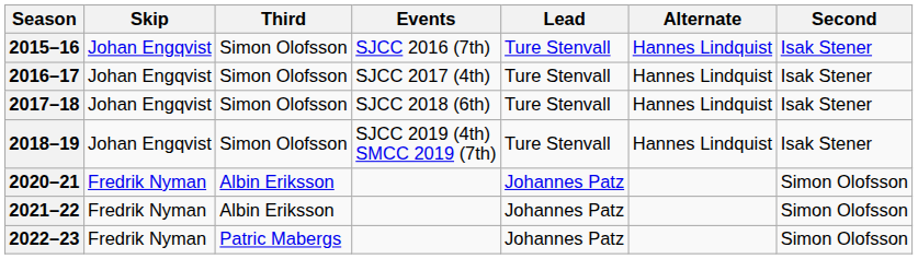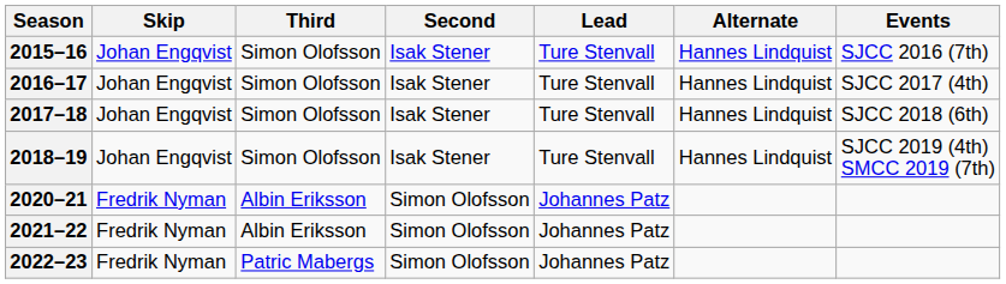 <table class="wikitable">
 <tr>
 <th scope="col">Season</th>
 <th scope="col">Skip</th>
 <th scope="col">Third</th>
-<th scope="col">Events</th>
+<th scope="col">Second</th>
 <th scope="col">Lead</th>
 <th scope="col">Alternate</th>
-<th scope="col">Second</th>
+<th scope="col">Events</th>
 </tr>
 <tr>
 <th scope="row">2015–16</th>
 <td><a href='#'>Johan Engqvist</a></td>
 <td>Simon Olofsson</td>
-<td><a href='#'>SJCC</a> 2016 (7th)</td>
+<td><a href='#'>Isak Stener</a></td>
 <td><a href='#'>Ture Stenvall</a></td>
 <td><a href='#'>Hannes Lindquist</a></td>
-<td><a href='#'>Isak Stener</a></td>
+<td><a href='#'>SJCC</a> 2016 (7th)</td>
 </tr>
 <tr>
 <th scope="row">2016–17</th>
 <td>Johan Engqvist</td>
 <td>Simon Olofsson</td>
-<td>SJCC 2017 (4th)</td>
+<td>Isak Stener</td>
 <td>Ture Stenvall</td>
 <td>Hannes Lindquist</td>
-<td>Isak Stener</td>
+<td>SJCC 2017 (4th)</td>
 </tr>
 <tr>
 <th scope="row">2017–18</th>
 <td>Johan Engqvist</td>
 <td>Simon Olofsson</td>
-<td>SJCC 2018 (6th)</td>
+<td>Isak Stener</td>
 <td>Ture Stenvall</td>
 <td>Hannes Lindquist</td>
-<td>Isak Stener</td>
+<td>SJCC 2018 (6th)</td>
 </tr>
 <tr>
 <th scope="row">2018–19</th>
 <td>Johan Engqvist</td>
 <td>Simon Olofsson</td>
-<td>SJCC 2019 (4th)<br><a href='#'>SMCC 2019</a> (7th)</td>
+<td>Isak Stener</td>
 <td>Ture Stenvall</td>
 <td>Hannes Lindquist</td>
-<td>Isak Stener</td>
+<td>SJCC 2019 (4th)<br><a href='#'>SMCC 2019</a> (7th)</td>
 </tr>
 <tr>
 <th scope="row">2020–21</th>
 <td><a href='#'>Fredrik Nyman</a></td>
 <td><a href='#'>Albin Eriksson</a></td>
-<td></td>
+<td>Simon Olofsson</td>
 <td><a href='#'>Johannes Patz</a></td>
 <td></td>
-<td>Simon Olofsson</td>
+<td></td>
 </tr>
 <tr>
 <th scope="row">2021–22</th>
 <td>Fredrik Nyman</td>
 <td>Albin Eriksson</td>
-<td></td>
+<td>Simon Olofsson</td>
 <td>Johannes Patz</td>
 <td></td>
-<td>Simon Olofsson</td>
+<td></td>
 </tr>
 <tr>
 <th scope="row">2022–23</th>
 <td>Fredrik Nyman</td>
 <td><a href='#'>Patric Mabergs</a></td>
-<td></td>
+<td>Simon Olofsson</td>
 <td>Johannes Patz</td>
 <td></td>
-<td>Simon Olofsson</td>
+<td></td>
 </tr>
 </table>
